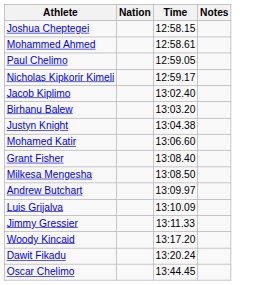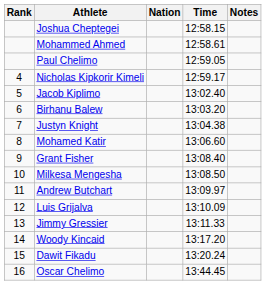 <table class="wikitable sortable" style="text-align:center">
 <tr>
+<th>Rank</th>
 <th>Athlete</th>
 <th>Nation</th>
 <th>Time</th>
 <th>Notes</th>
 </tr>
 <tr>
+<td></td>
 <td align="left"><a href='#'>Joshua Cheptegei</a></td>
 <td align="left"></td>
 <td>12:58.15</td>
 <td></td>
 </tr>
 <tr>
+<td></td>
 <td align="left"><a href='#'>Mohammed Ahmed</a></td>
 <td align="left"></td>
 <td>12:58.61</td>
 <td></td>
 </tr>
 <tr>
+<td></td>
 <td align="left"><a href='#'>Paul Chelimo</a></td>
 <td align="left"></td>
 <td>12:59.05</td>
 <td></td>
 </tr>
 <tr>
+<td>4</td>
 <td align="left"><a href='#'>Nicholas Kipkorir Kimeli</a></td>
 <td align="left"></td>
 <td>12:59.17</td>
 <td></td>
 </tr>
 <tr>
+<td>5</td>
 <td align="left"><a href='#'>Jacob Kiplimo</a></td>
 <td align="left"></td>
 <td>13:02.40</td>
 <td></td>
 </tr>
 <tr>
+<td>6</td>
 <td align="left"><a href='#'>Birhanu Balew</a></td>
 <td align="left"></td>
 <td>13:03.20</td>
 <td></td>
 </tr>
 <tr>
+<td>7</td>
 <td align="left"><a href='#'>Justyn Knight</a></td>
 <td align="left"></td>
 <td>13:04.38</td>
 <td></td>
 </tr>
 <tr>
+<td>8</td>
 <td align="left"><a href='#'>Mohamed Katir</a></td>
 <td align="left"></td>
 <td>13:06.60</td>
 <td></td>
 </tr>
 <tr>
+<td>9</td>
 <td align="left"><a href='#'>Grant Fisher</a></td>
 <td align="left"></td>
 <td>13:08.40</td>
 <td></td>
 </tr>
 <tr>
+<td>10</td>
 <td align="left"><a href='#'>Milkesa Mengesha</a></td>
 <td align="left"></td>
 <td>13:08.50</td>
 <td></td>
 </tr>
 <tr>
+<td>11</td>
 <td align="left"><a href='#'>Andrew Butchart</a></td>
 <td align="left"></td>
 <td>13:09.97</td>
 <td></td>
 </tr>
 <tr>
+<td>12</td>
 <td align="left"><a href='#'>Luis Grijalva</a></td>
 <td align="left"></td>
 <td>13:10.09</td>
 <td></td>
 </tr>
 <tr>
+<td>13</td>
 <td align="left"><a href='#'>Jimmy Gressier</a></td>
 <td align="left"></td>
 <td>13:11.33</td>
 <td></td>
 </tr>
 <tr>
+<td>14</td>
 <td align="left"><a href='#'>Woody Kincaid</a></td>
 <td align="left"></td>
 <td>13:17.20</td>
 <td></td>
 </tr>
 <tr>
+<td>15</td>
 <td align="left"><a href='#'>Dawit Fikadu</a></td>
 <td align="left"></td>
 <td>13:20.24</td>
 <td></td>
 </tr>
 <tr>
+<td>16</td>
 <td align="left"><a href='#'>Oscar Chelimo</a></td>
 <td align="left"></td>
 <td>13:44.45</td>
 <td></td>
 </tr>
 </table>
